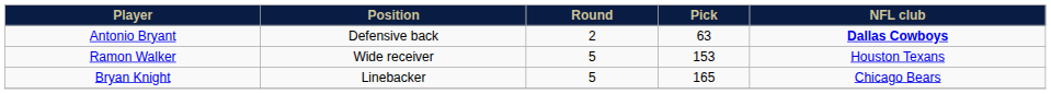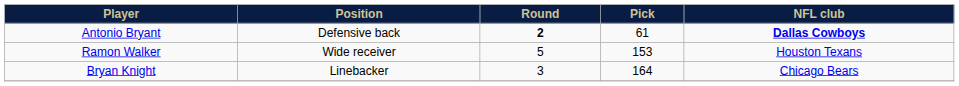 <table class="wikitable" width="80%">
 <tr align="center"  style="background:#091C44;color:#CEC499;">
 <td><strong>Player</strong></td>
 <td><strong>Position</strong></td>
 <td><strong>Round</strong></td>
 <td><strong>Pick</strong></td>
 <td><strong>NFL club</strong></td>
 </tr>
 <tr align="center" bgcolor="">
 <td><a href='#'>Antonio Bryant</a></td>
 <td>Defensive back</td>
-<td>2</td>
-<td>63</td>
+<td><strong>2</strong></td>
+<td>61</td>
 <td><strong><a href='#'>Dallas Cowboys</a></strong></td>
 </tr>
 <tr align="center" bgcolor="">
 <td><a href='#'>Ramon Walker</a></td>
 <td>Wide receiver</td>
 <td>5</td>
 <td>153</td>
 <td><a href='#'>Houston Texans</a></td>
 </tr>
 <tr align="center" bgcolor="">
 <td><a href='#'>Bryan Knight</a></td>
 <td>Linebacker</td>
-<td>5</td>
-<td>165</td>
+<td>3</td>
+<td>164</td>
 <td><a href='#'>Chicago Bears</a></td>
 </tr>
 <tr align="center" bgcolor="">
 </tr>
 </table>
